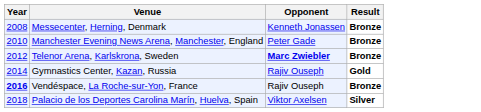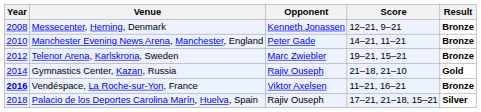 <table class="sortable wikitable" style="font-size: 90%;">
 <tr>
 <th>Year</th>
 <th>Venue</th>
 <th>Opponent</th>
+<th>Score</th>
 <th>Result</th>
 </tr>
 <tr style="background:#ECF2FF">
 <td align="center"><a href='#'>2008</a></td>
 <td align="left"><a href='#'>Messecenter</a>, <a href='#'>Herning</a>, Denmark</td>
 <td align="left"> <a href='#'>Kenneth Jonassen</a></td>
+<td align="left">12–21, 9–21</td>
 <td style="text-align:left; background:white"> <strong>Bronze</strong></td>
 </tr>
 <tr style="background:#ECF2FF">
 <td align="center"><a href='#'>2010</a></td>
 <td align="left"><a href='#'>Manchester Evening News Arena</a>, <a href='#'>Manchester</a>, England</td>
 <td align="left"> <a href='#'>Peter Gade</a></td>
+<td align="left">14–21, 11–21</td>
 <td style="text-align:left; background:white"> <strong>Bronze</strong></td>
 </tr>
 <tr style="background:#ECF2FF">
 <td align="center"><a href='#'>2012</a></td>
 <td align="left"><a href='#'>Telenor Arena</a>, <a href='#'>Karlskrona</a>, Sweden</td>
-<td align="left"><strong> <a href='#'>Marc Zwiebler</a></strong></td>
+<td align="left"> <a href='#'>Marc Zwiebler</a></td>
+<td align="left">19–21, 15–21</td>
 <td style="text-align:left; background:white"> <strong>Bronze</strong></td>
 </tr>
 <tr style="background:#ECF2FF">
 <td align="center"><a href='#'>2014</a></td>
 <td align="left">Gymnastics Center, <a href='#'>Kazan</a>, Russia</td>
 <td align="left"> <a href='#'>Rajiv Ouseph</a></td>
+<td align="left">21–18, 21–10</td>
 <td style="text-align:left; background:white"> <strong>Gold</strong></td>
 </tr>
 <tr style="background:#ECF2FF">
 <td align="center"><strong><a href='#'>2016</a></strong></td>
 <td align="left">Vendéspace, <a href='#'>La Roche-sur-Yon</a>, France</td>
-<td align="left"> Rajiv Ouseph</td>
+<td align="left"> <a href='#'>Viktor Axelsen</a></td>
+<td align="left">11–21, 16–21</td>
 <td style="text-align:left; background:white"> <strong>Bronze</strong></td>
 </tr>
 <tr style="background:#ECF2FF">
 <td align="center"><a href='#'>2018</a></td>
 <td align="left"><a href='#'>Palacio de los Deportes Carolina Marín</a>, <a href='#'>Huelva</a>, Spain</td>
-<td align="left"> <a href='#'>Viktor Axelsen</a></td>
+<td align="left"> Rajiv Ouseph</td>
+<td align="left">17–21, 21–18, 15–21</td>
 <td style="text-align:left; background:white"> <strong>Silver</strong></td>
 </tr>
 </table>
